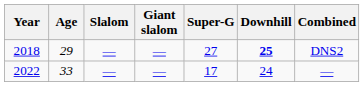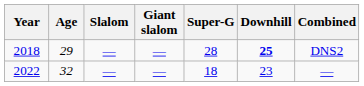 <table class=wikitable style="text-align:center">
 <tr>
 <th>  Year  </th>
 <th> Age </th>
 <th> Slalom </th>
 <th> Giant <br> slalom </th>
 <th>Super-G</th>
 <th>Downhill</th>
 <th>Combined</th>
 </tr>
 <tr>
 <td><a href='#'>2018</a></td>
 <td><em>29</em></td>
 <td><a href='#'>—</a></td>
 <td><a href='#'>—</a></td>
-<td><a href='#'>27</a></td>
+<td><a href='#'>28</a></td>
 <td><strong><a href='#'>25</a></strong></td>
 <td><a href='#'>DNS2</a></td>
 </tr>
 <tr>
 <td><a href='#'>2022</a></td>
-<td><em>33</em></td>
+<td><em>32</em></td>
 <td><a href='#'>—</a></td>
 <td><a href='#'>—</a></td>
-<td><a href='#'>17</a></td>
-<td><a href='#'>24</a></td>
+<td><a href='#'>18</a></td>
+<td><a href='#'>23</a></td>
 <td><a href='#'>—</a></td>
 </tr>
 </table>
